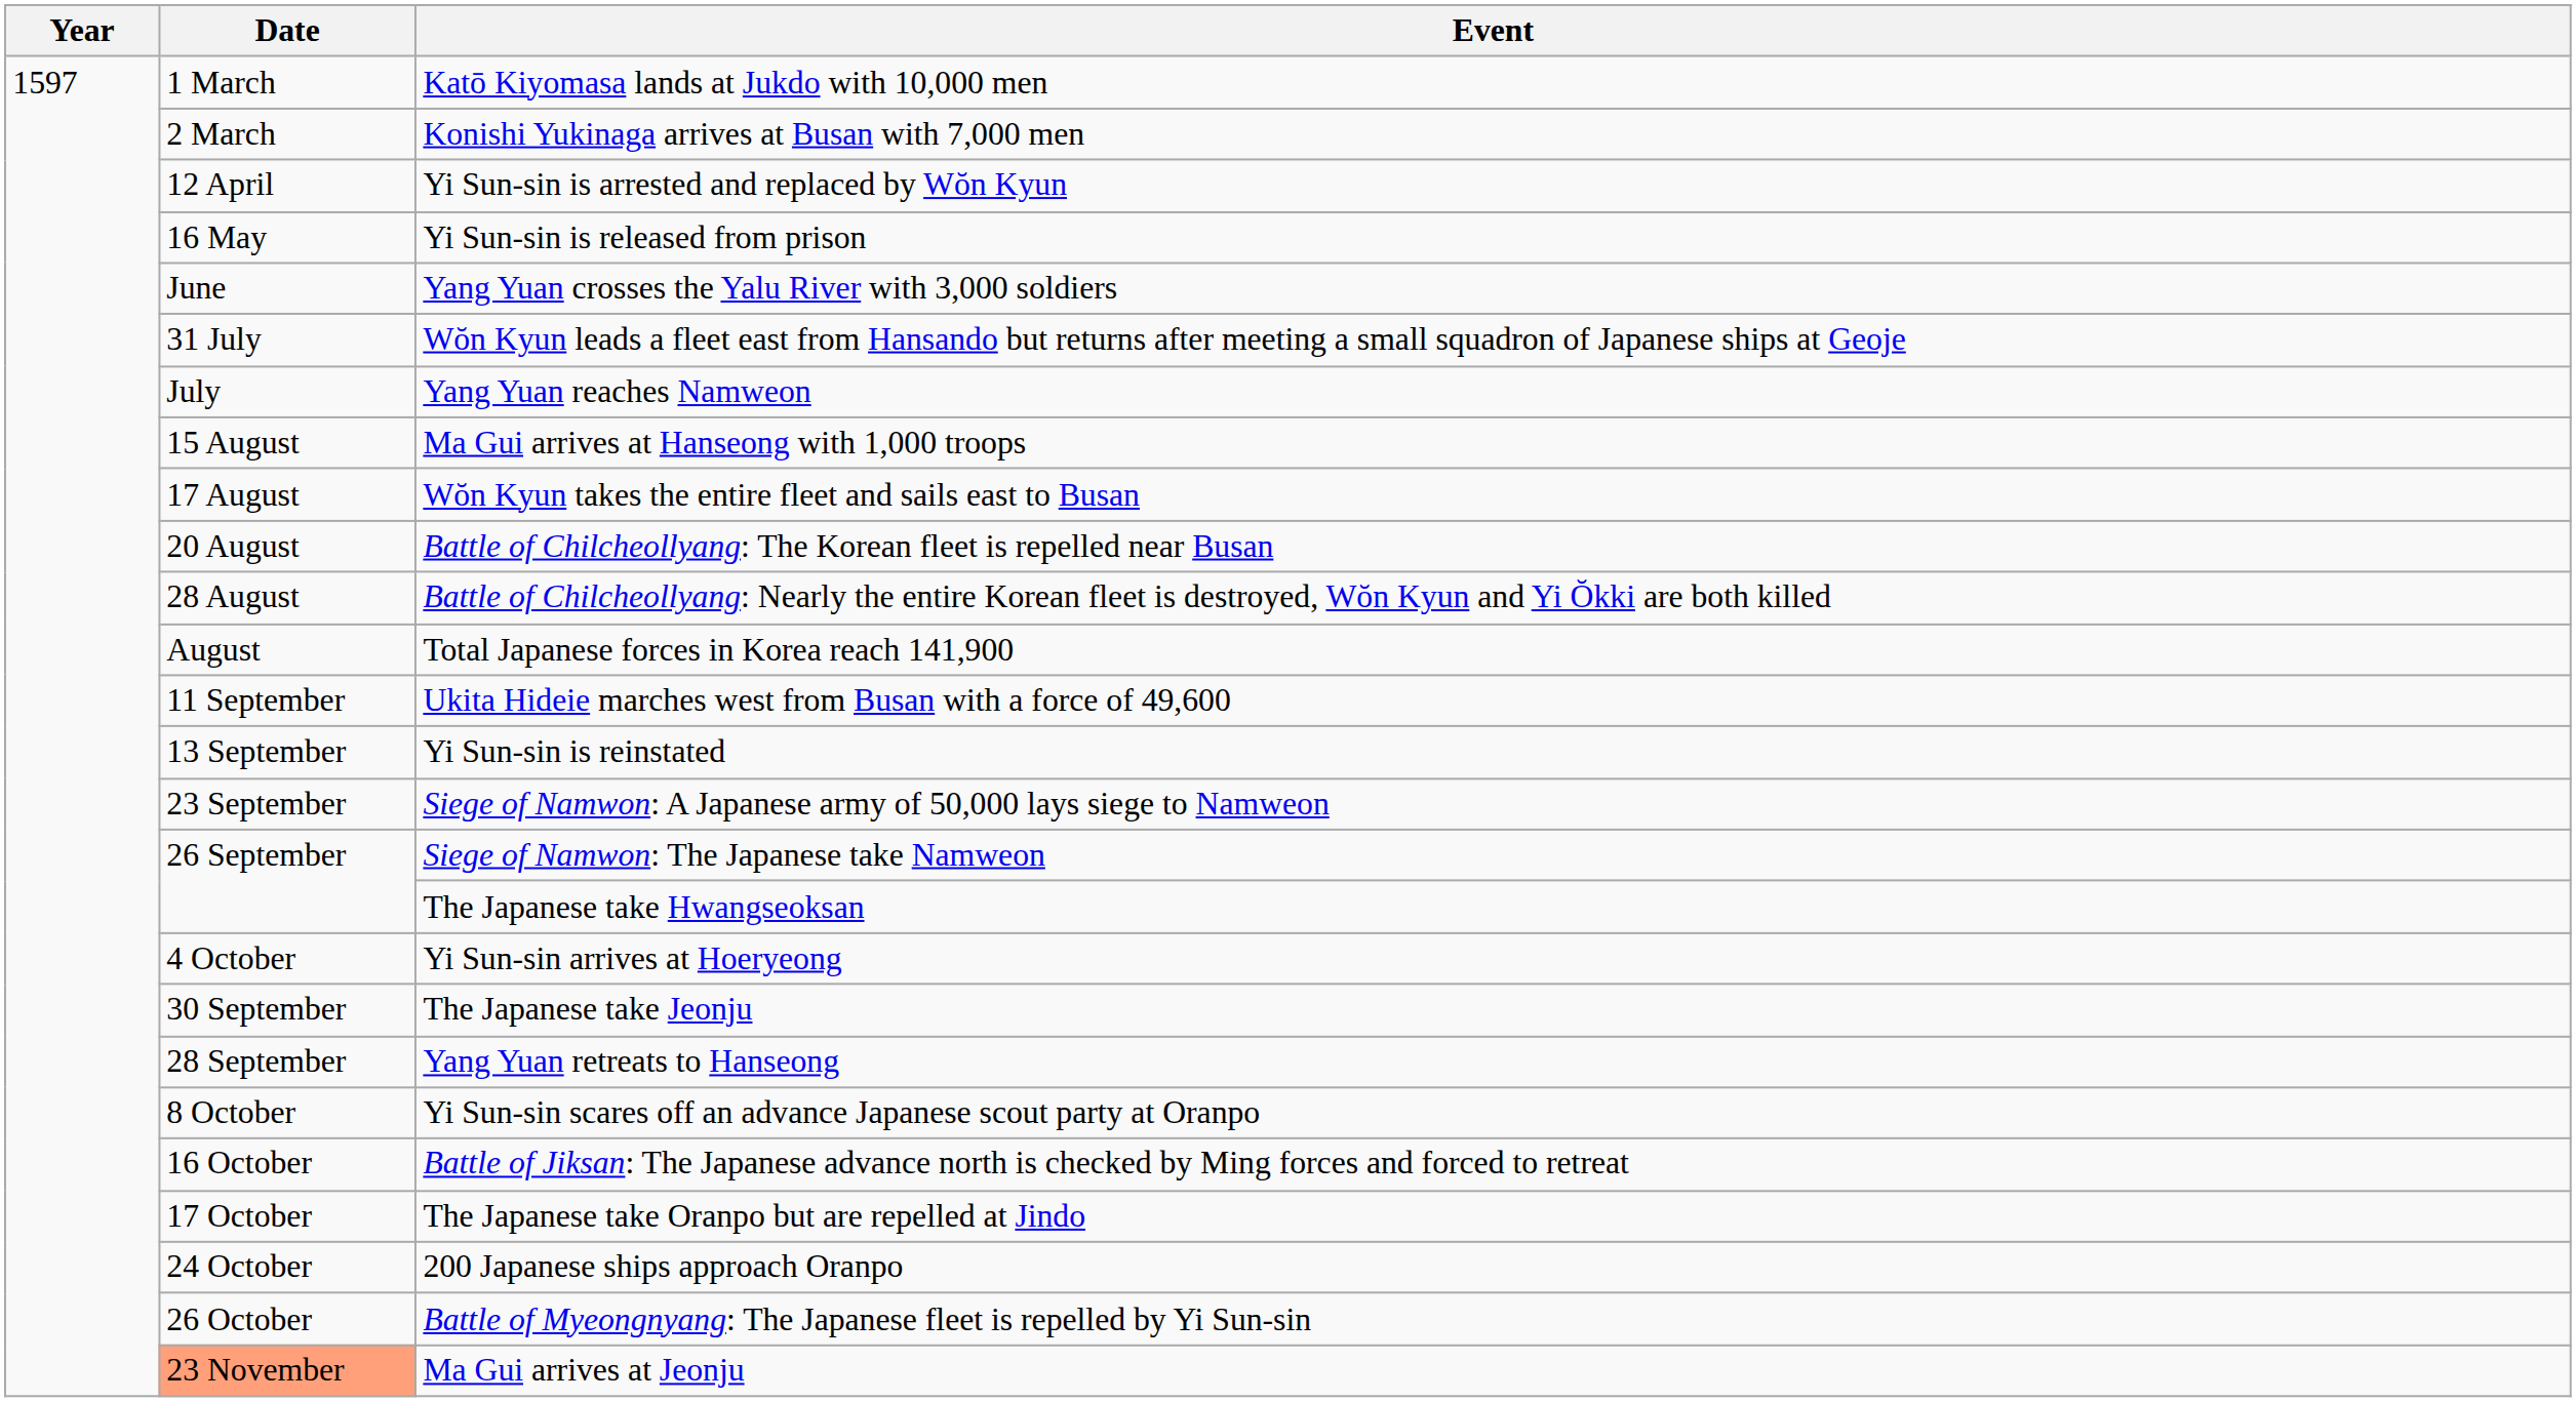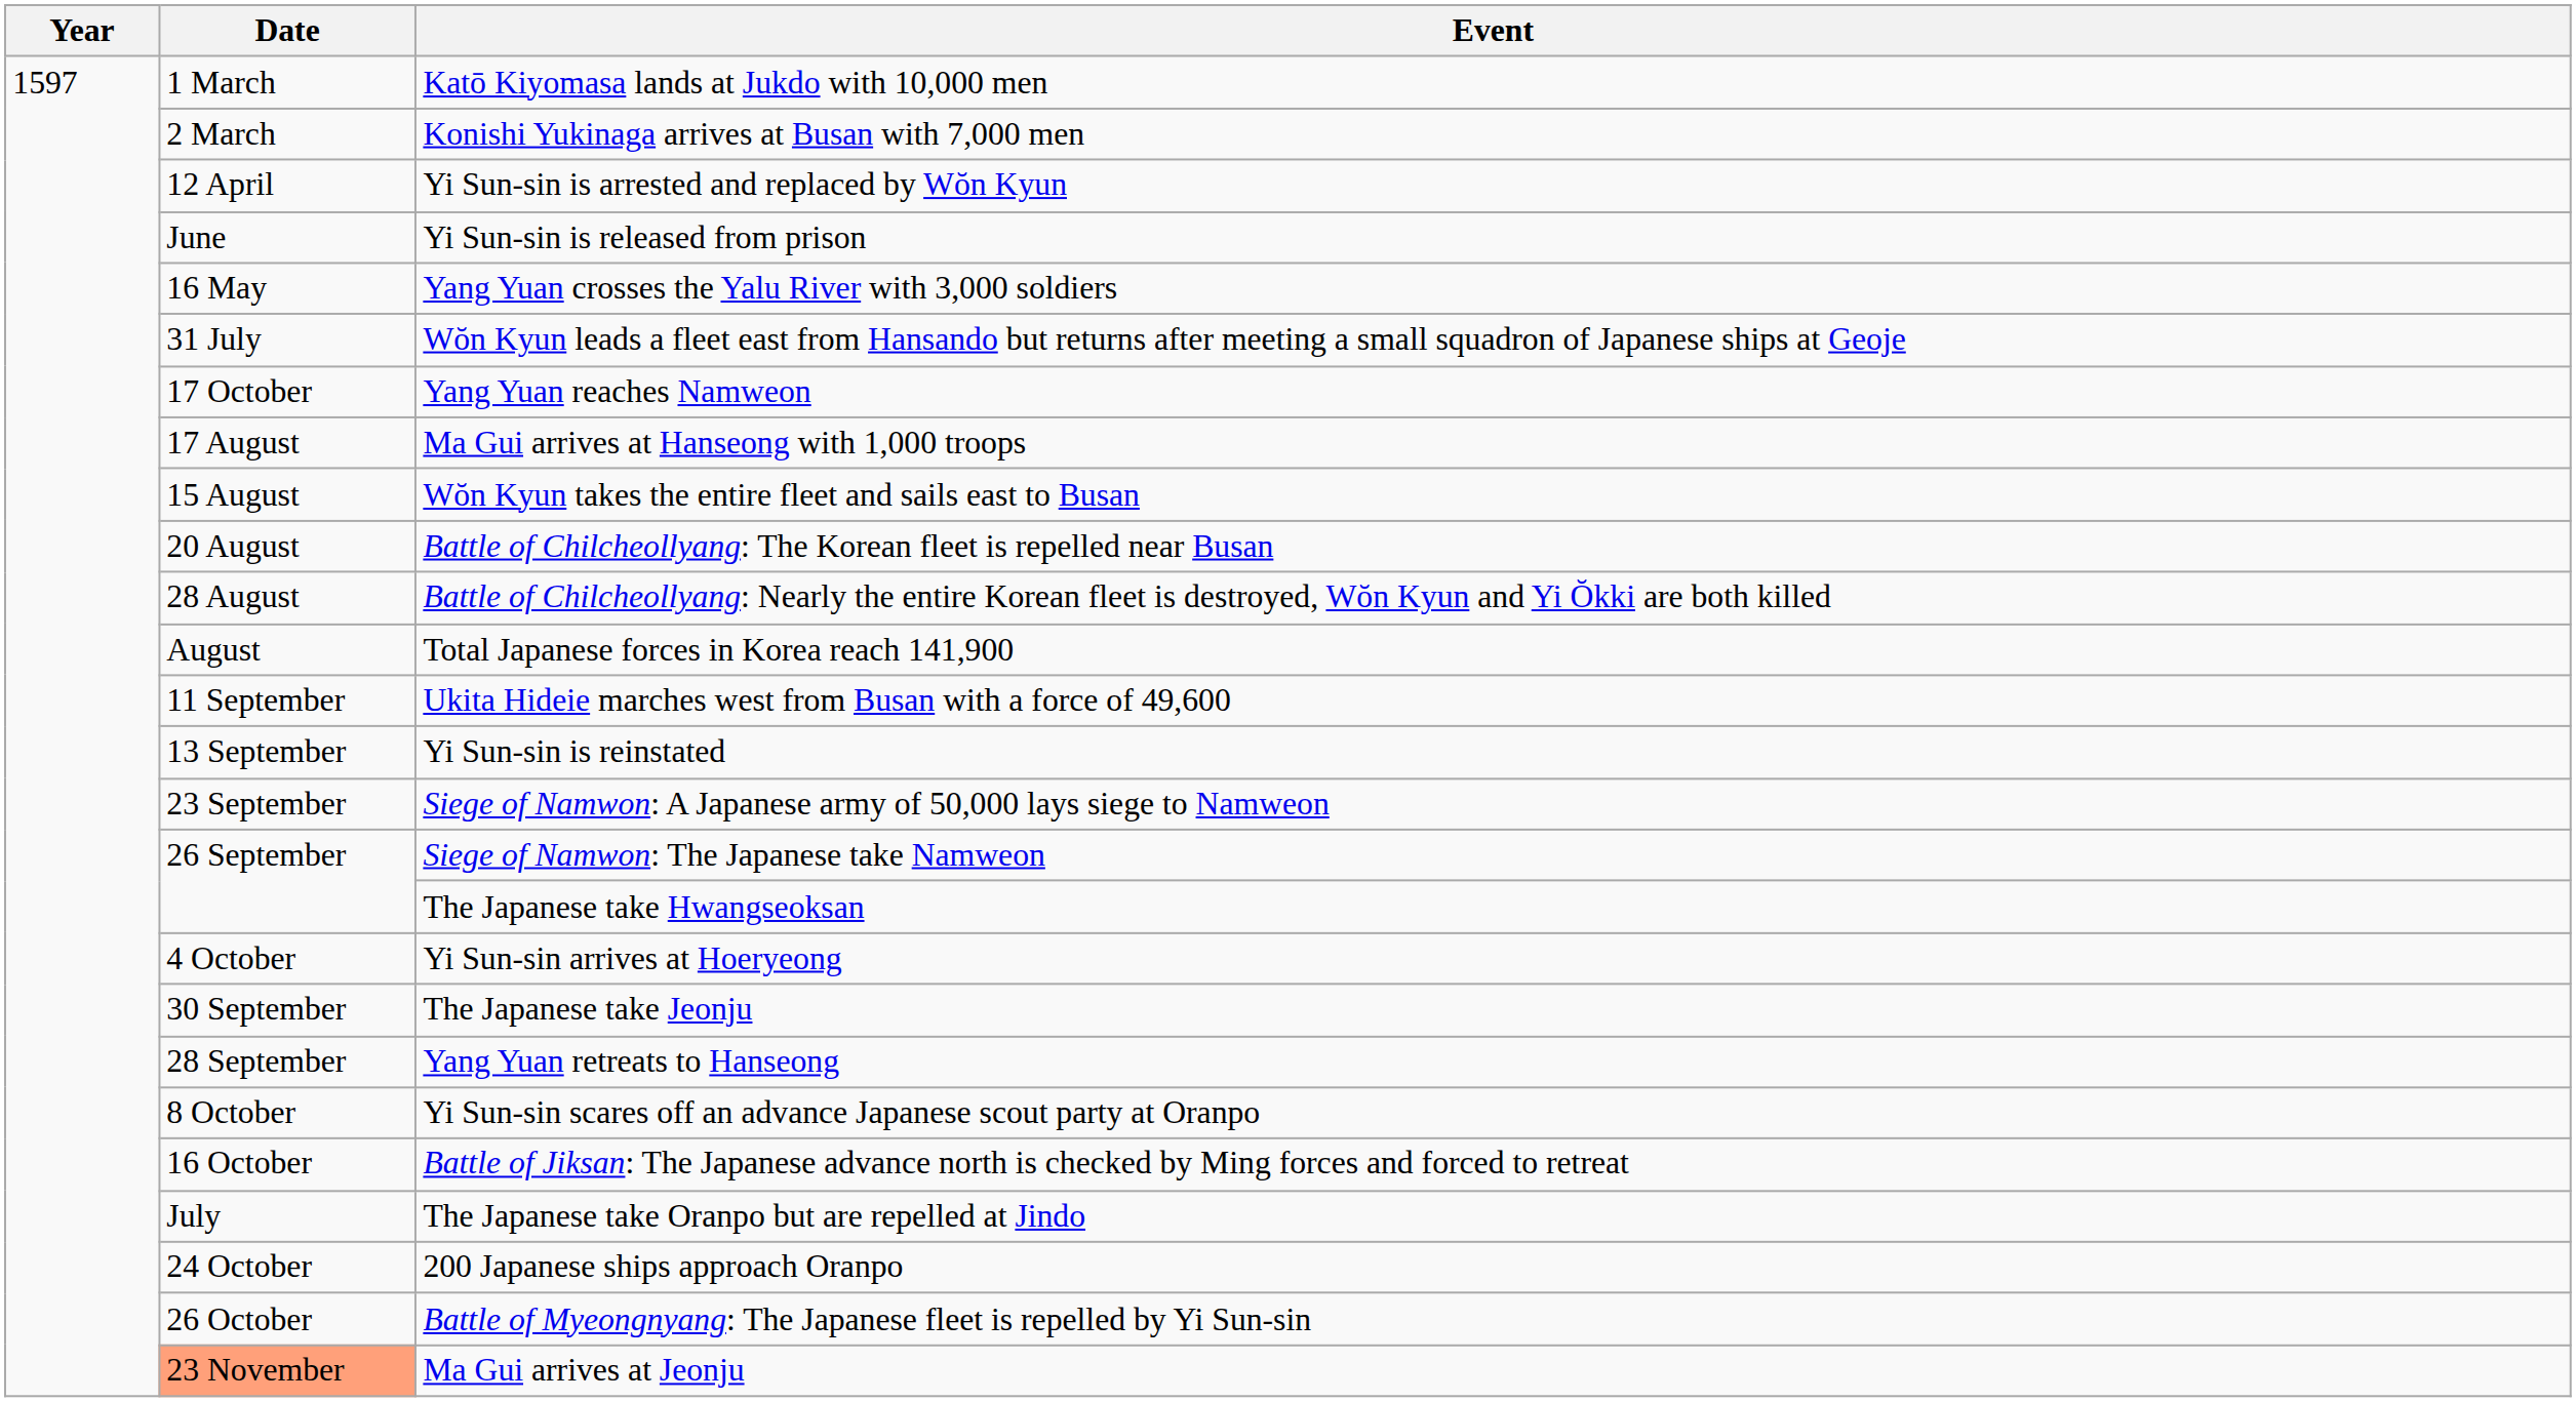 <table class="wikitable" width="100%">
 <tr>
 <th style="width:6%">Year</th>
 <th style="width:10%">Date</th>
 <th>Event</th>
 </tr>
 <tr>
 <td rowspan="26" valign="top">1597</td>
 <td>1 March</td>
 <td><a href='#'>Katō Kiyomasa</a> lands at <a href='#'>Jukdo</a> with 10,000 men</td>
 </tr>
 <tr>
 <td>2 March</td>
 <td><a href='#'>Konishi Yukinaga</a> arrives at <a href='#'>Busan</a> with 7,000 men</td>
 </tr>
 <tr>
 <td>12 April</td>
 <td>Yi Sun-sin is arrested and replaced by <a href='#'>Wŏn Kyun</a></td>
 </tr>
 <tr>
-<td>16 May</td>
+<td>June</td>
 <td>Yi Sun-sin is released from prison</td>
 </tr>
 <tr>
-<td>June</td>
+<td>16 May</td>
 <td><a href='#'>Yang Yuan</a> crosses the <a href='#'>Yalu River</a> with 3,000 soldiers</td>
 </tr>
 <tr>
 <td>31 July</td>
 <td><a href='#'>Wŏn Kyun</a> leads a fleet east from <a href='#'>Hansando</a> but returns after meeting a small squadron of Japanese ships at <a href='#'>Geoje</a></td>
 </tr>
 <tr>
-<td>July</td>
+<td>17 October</td>
 <td><a href='#'>Yang Yuan</a> reaches <a href='#'>Namweon</a></td>
 </tr>
 <tr>
-<td>15 August</td>
+<td>17 August</td>
 <td><a href='#'>Ma Gui</a> arrives at <a href='#'>Hanseong</a> with 1,000 troops</td>
 </tr>
 <tr>
-<td>17 August</td>
+<td>15 August</td>
 <td><a href='#'>Wŏn Kyun</a> takes the entire fleet and sails east to <a href='#'>Busan</a></td>
 </tr>
 <tr>
 <td>20 August</td>
 <td><em><a href='#'>Battle of Chilcheollyang</a></em>: The Korean fleet is repelled near <a href='#'>Busan</a></td>
 </tr>
 <tr>
 <td>28 August</td>
 <td><em><a href='#'>Battle of Chilcheollyang</a></em>: Nearly the entire Korean fleet is destroyed, <a href='#'>Wŏn Kyun</a> and <a href='#'>Yi Ŏkki</a> are both killed</td>
 </tr>
 <tr>
 <td>August</td>
 <td>Total Japanese forces in Korea reach 141,900</td>
 </tr>
 <tr>
 <td>11 September</td>
 <td><a href='#'>Ukita Hideie</a> marches west from <a href='#'>Busan</a> with a force of 49,600</td>
 </tr>
 <tr>
 <td>13 September</td>
 <td>Yi Sun-sin is reinstated</td>
 </tr>
 <tr>
 <td>23 September</td>
 <td><em><a href='#'>Siege of Namwon</a></em>: A Japanese army of 50,000 lays siege to <a href='#'>Namweon</a></td>
 </tr>
 <tr>
 <td rowspan="2" valign="top">26 September</td>
 <td><em><a href='#'>Siege of Namwon</a></em>: The Japanese take <a href='#'>Namweon</a></td>
 </tr>
 <tr>
 <td>The Japanese take <a href='#'>Hwangseoksan</a></td>
 </tr>
 <tr>
 <td>4 October</td>
 <td>Yi Sun-sin arrives at <a href='#'>Hoeryeong</a></td>
 </tr>
 <tr>
 <td>30 September</td>
 <td>The Japanese take <a href='#'>Jeonju</a></td>
 </tr>
 <tr>
 <td>28 September</td>
 <td><a href='#'>Yang Yuan</a> retreats to <a href='#'>Hanseong</a></td>
 </tr>
 <tr>
 <td>8 October</td>
 <td>Yi Sun-sin scares off an advance Japanese scout party at Oranpo</td>
 </tr>
 <tr>
 <td>16 October</td>
 <td><em><a href='#'>Battle of Jiksan</a></em>: The Japanese advance north is checked by Ming forces and forced to retreat</td>
 </tr>
 <tr>
-<td>17 October</td>
+<td>July</td>
 <td>The Japanese take Oranpo but are repelled at <a href='#'>Jindo</a></td>
 </tr>
 <tr>
 <td>24 October</td>
 <td>200 Japanese ships approach Oranpo</td>
 </tr>
 <tr>
 <td>26 October</td>
 <td><em><a href='#'>Battle of Myeongnyang</a></em>: The Japanese fleet is repelled by Yi Sun-sin</td>
 </tr>
 <tr>
 <td style="background: lightsalmon;">23 November</td>
 <td><a href='#'>Ma Gui</a> arrives at <a href='#'>Jeonju</a></td>
 </tr>
 </table>
